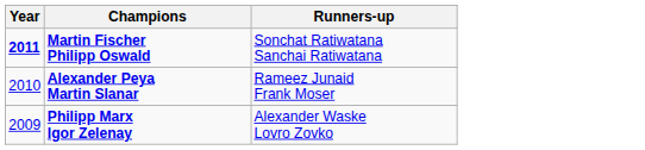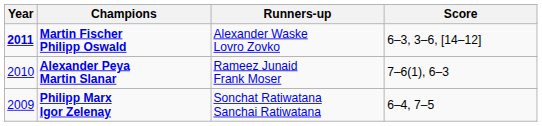 <table class="wikitable" style="font-size:90%">
 <tr>
 <th>Year</th>
 <th width="200">Champions</th>
 <th width="200">Runners-up</th>
+<th width="175">Score</th>
 </tr>
 <tr>
 <td><strong><a href='#'>2011</a></strong></td>
 <td> <strong><a href='#'>Martin Fischer</a></strong><br> <strong><a href='#'>Philipp Oswald</a></strong></td>
-<td> <a href='#'>Sonchat Ratiwatana</a><br> <a href='#'>Sanchai Ratiwatana</a></td>
+<td> <a href='#'>Alexander Waske</a><br> <a href='#'>Lovro Zovko</a></td>
+<td>6–3, 3–6, [14–12]</td>
 </tr>
 <tr>
 <td><a href='#'>2010</a></td>
 <td> <strong><a href='#'>Alexander Peya</a></strong><br> <strong><a href='#'>Martin Slanar</a></strong></td>
 <td> <a href='#'>Rameez Junaid</a><br> <a href='#'>Frank Moser</a></td>
+<td>7–6(1), 6–3</td>
 </tr>
 <tr>
 <td><a href='#'>2009</a></td>
 <td> <strong><a href='#'>Philipp Marx</a></strong><br> <strong><a href='#'>Igor Zelenay</a></strong></td>
-<td> <a href='#'>Alexander Waske</a><br> <a href='#'>Lovro Zovko</a></td>
+<td> <a href='#'>Sonchat Ratiwatana</a><br> <a href='#'>Sanchai Ratiwatana</a></td>
+<td>6–4, 7–5</td>
 </tr>
 </table>
